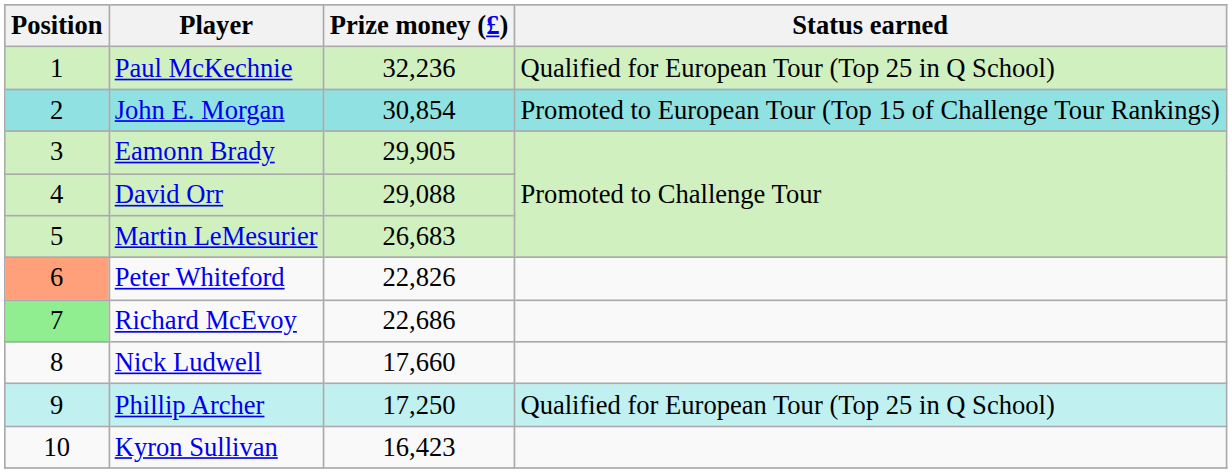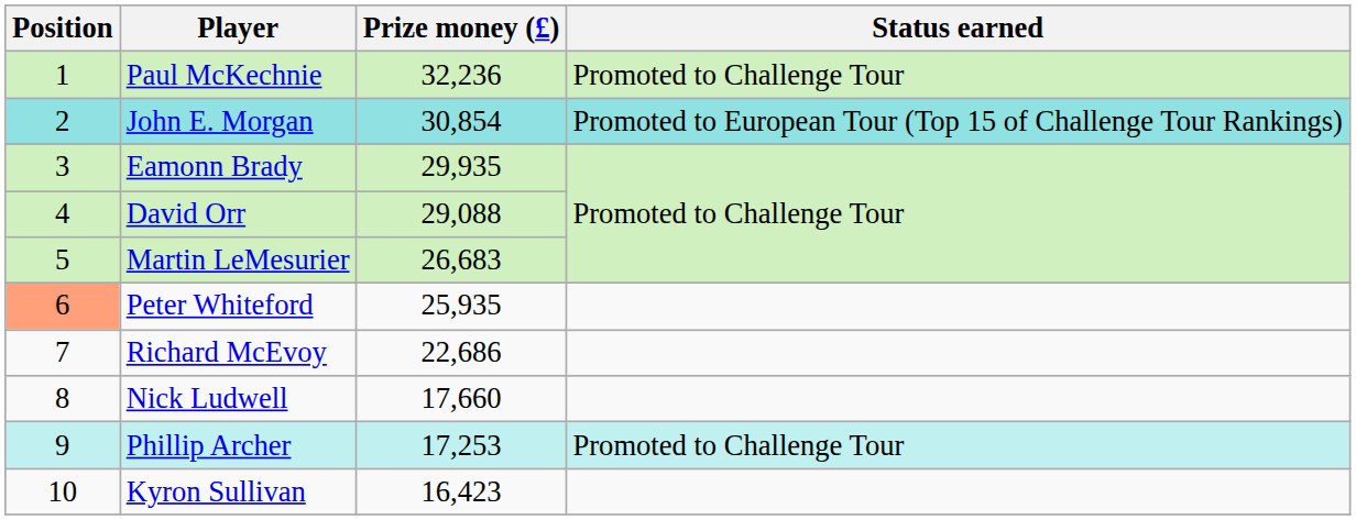 <table class=wikitable>
 <tr>
 <th>Position</th>
 <th>Player</th>
 <th>Prize money (<a href='#'>£</a>)</th>
 <th>Status earned</th>
 </tr>
 <tr style="background:#D0F0C0;">
 <td align=center>1</td>
 <td> <a href='#'>Paul McKechnie</a></td>
 <td align=center>32,236</td>
-<td>Qualified for European Tour (Top 25 in Q School)</td>
+<td>Promoted to Challenge Tour</td>
 </tr>
 <tr style="background:#90E1E1;">
 <td align=center>2</td>
 <td> <a href='#'>John E. Morgan</a></td>
 <td align=center>30,854</td>
 <td>Promoted to European Tour (Top 15 of Challenge Tour Rankings)</td>
 </tr>
 <tr style="background:#D0F0C0;">
 <td align=center>3</td>
 <td> <a href='#'>Eamonn Brady</a></td>
-<td align=center>29,905</td>
+<td align=center>29,935</td>
 <td rowspan=3>Promoted to Challenge Tour</td>
 </tr>
 <tr style="background:#D0F0C0;">
 <td align=center>4</td>
 <td> <a href='#'>David Orr</a></td>
 <td align=center>29,088</td>
 </tr>
 <tr style="background:#D0F0C0;">
 <td align=center>5</td>
 <td> <a href='#'>Martin LeMesurier</a></td>
 <td align=center>26,683</td>
 </tr>
 <tr>
 <td align=center style="background: lightsalmon;">6</td>
 <td> <a href='#'>Peter Whiteford</a></td>
-<td align=center>22,826</td>
+<td align=center>25,935</td>
 <td></td>
 </tr>
 <tr>
-<td align=center style="background: lightgreen;">7</td>
+<td align=center>7</td>
 <td> <a href='#'>Richard McEvoy</a></td>
 <td align=center>22,686</td>
 <td></td>
 </tr>
 <tr>
 <td align=center>8</td>
 <td> <a href='#'>Nick Ludwell</a></td>
 <td align=center>17,660</td>
 <td></td>
 </tr>
 <tr style="background:#C0F0F0;">
 <td align=center>9</td>
 <td> <a href='#'>Phillip Archer</a></td>
-<td align=center>17,250</td>
-<td>Qualified for European Tour (Top 25 in Q School)</td>
+<td align=center>17,253</td>
+<td>Promoted to Challenge Tour</td>
 </tr>
 <tr>
 <td align=center>10</td>
 <td> <a href='#'>Kyron Sullivan</a></td>
 <td align=center>16,423</td>
 <td></td>
 </tr>
 </table>
